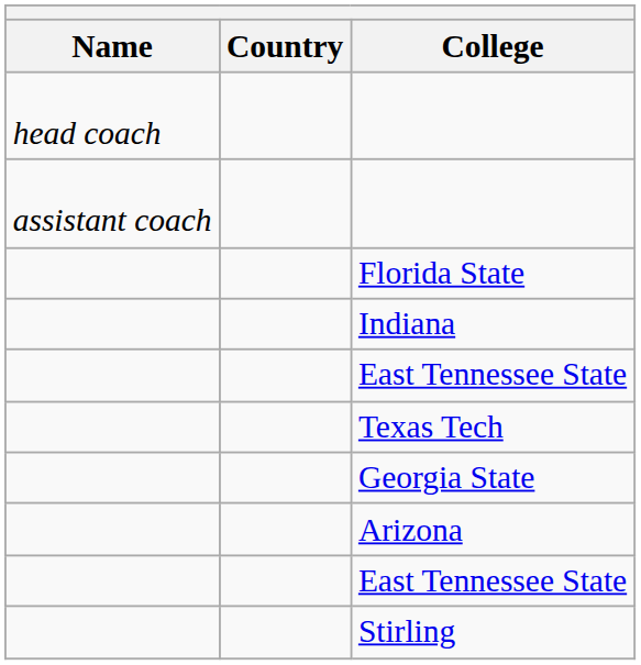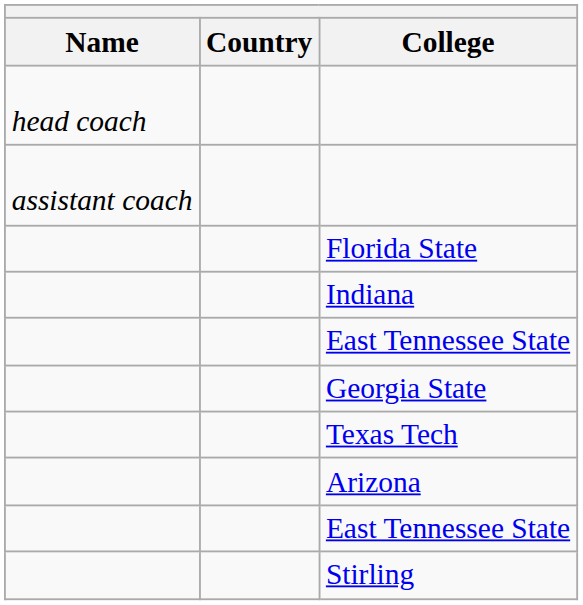 <table class="wikitable sortable">
 <tr>
 <th colspan=3></th>
 </tr>
 <tr>
 <th>Name</th>
 <th>Country</th>
 <th>College</th>
 </tr>
 <tr>
 <td><br><em>head coach</em></td>
 <td></td>
 <td></td>
 </tr>
 <tr>
 <td><br><em>assistant coach</em></td>
 <td></td>
 <td></td>
 </tr>
 <tr>
 <td></td>
 <td></td>
 <td><a href='#'>Florida State</a></td>
 </tr>
 <tr>
 <td></td>
 <td></td>
 <td><a href='#'>Indiana</a></td>
 </tr>
 <tr>
 <td></td>
 <td></td>
 <td><a href='#'>East Tennessee State</a></td>
 </tr>
 <tr>
 <td></td>
 <td></td>
-<td><a href='#'>Texas Tech</a></td>
+<td><a href='#'>Georgia State</a></td>
 </tr>
 <tr>
 <td></td>
 <td></td>
-<td><a href='#'>Georgia State</a></td>
+<td><a href='#'>Texas Tech</a></td>
 </tr>
 <tr>
 <td></td>
 <td></td>
 <td><a href='#'>Arizona</a></td>
 </tr>
 <tr>
 <td></td>
 <td></td>
 <td><a href='#'>East Tennessee State</a></td>
 </tr>
 <tr>
 <td></td>
 <td></td>
 <td><a href='#'>Stirling</a></td>
 </tr>
 </table>
